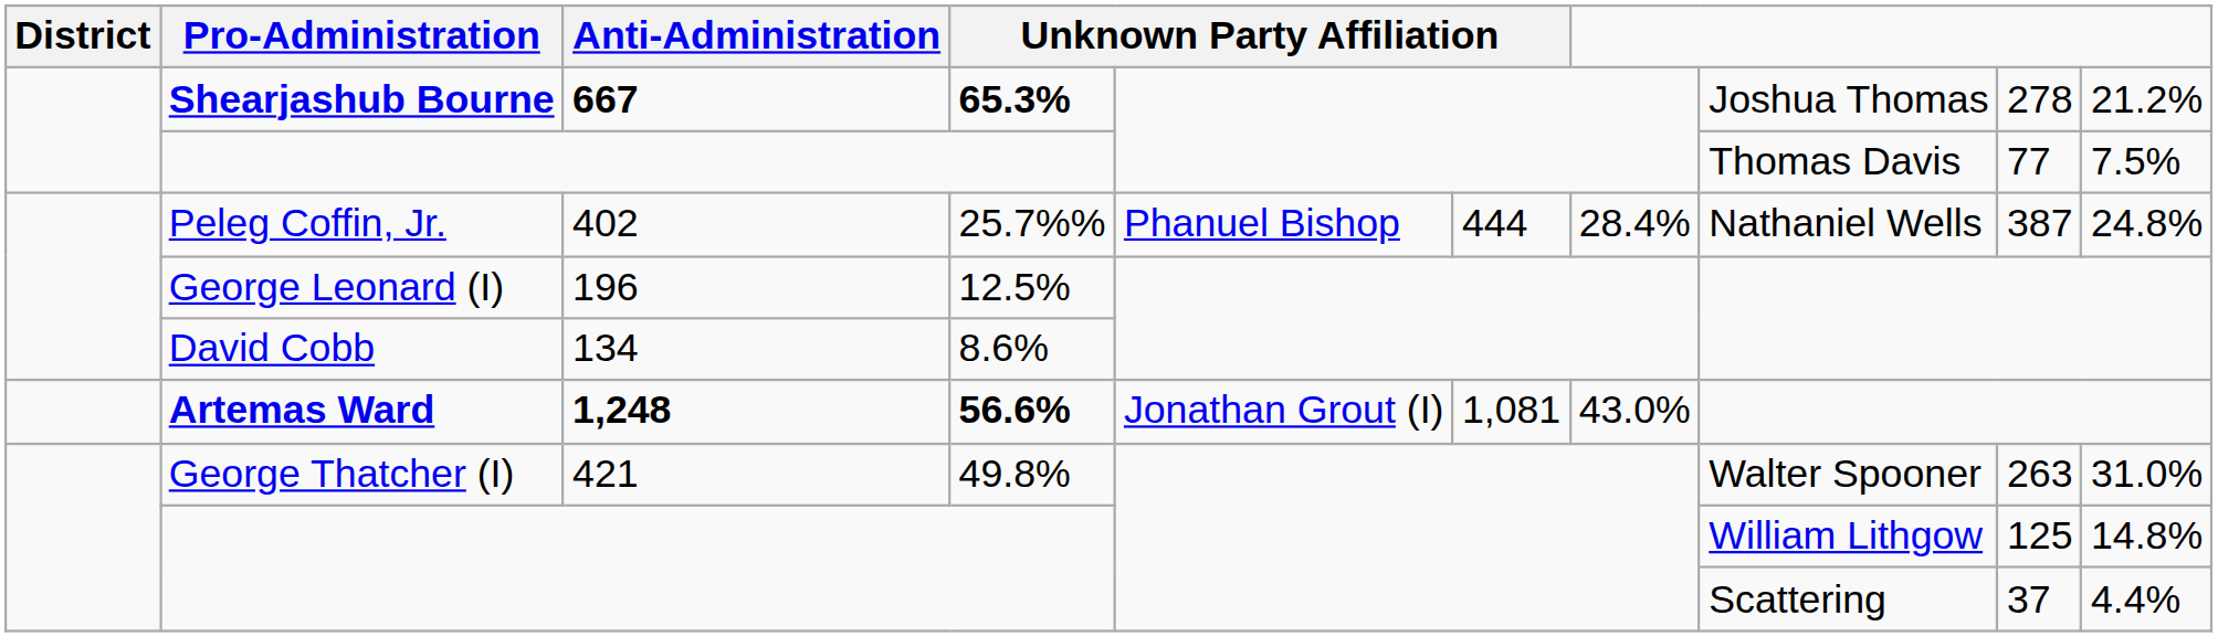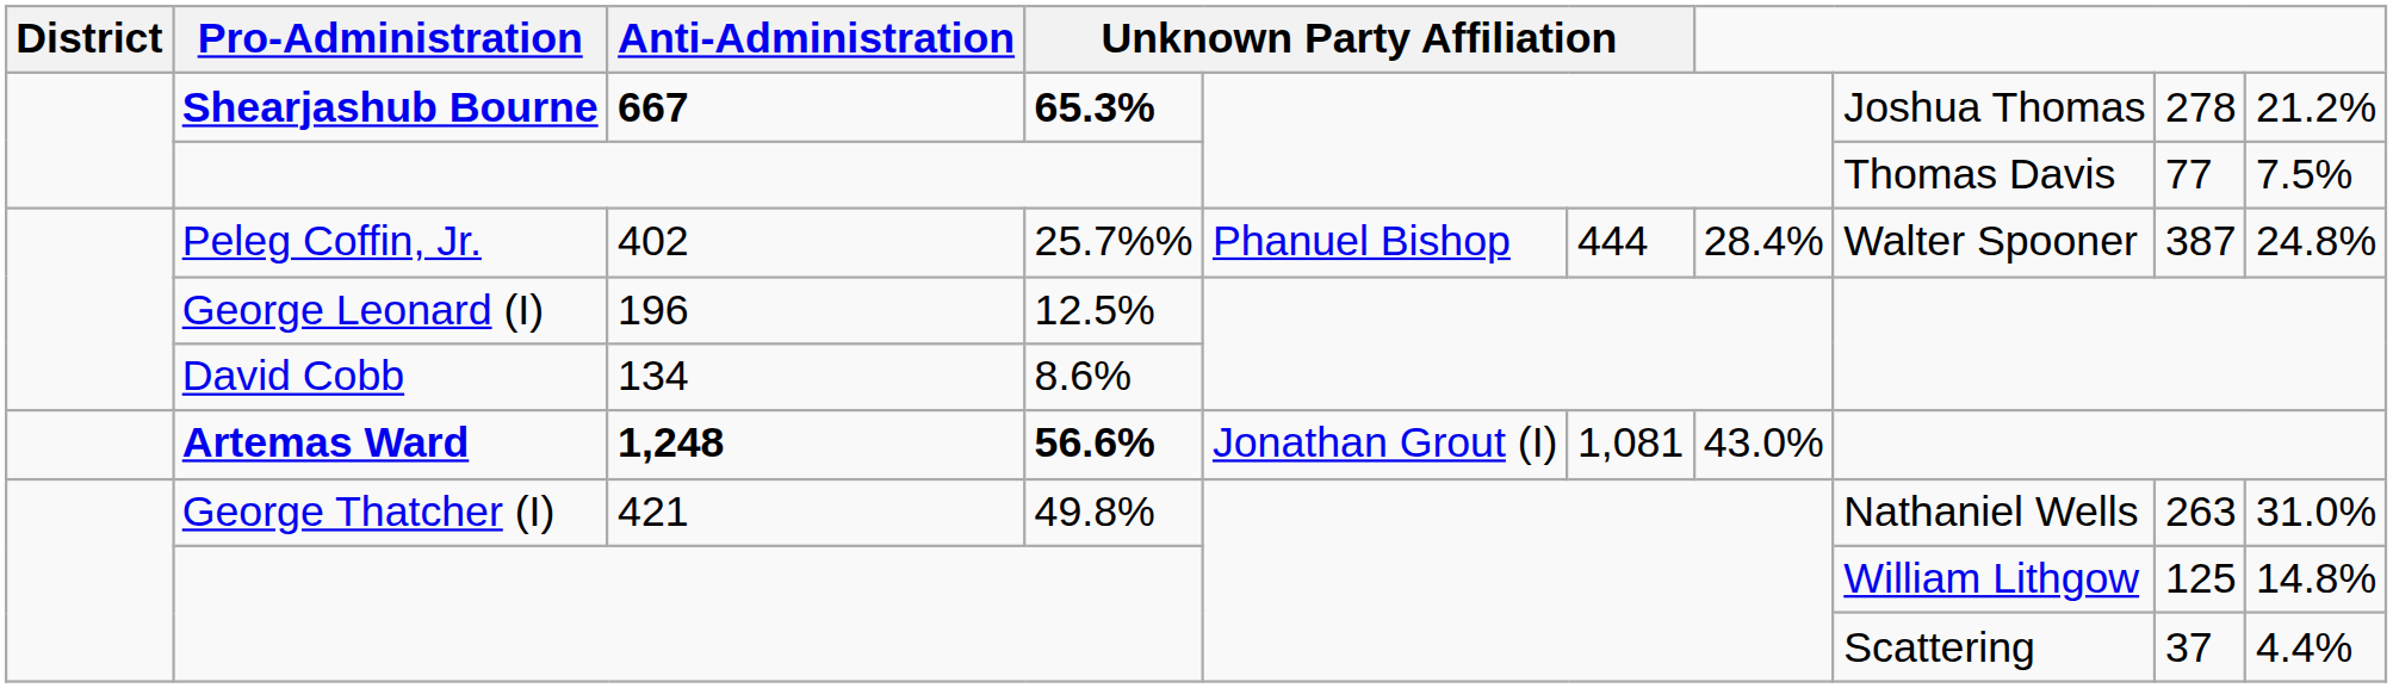 <table class=wikitable>
 <tr>
 <th>District</th>
 <th><a href='#'>Pro-Administration</a></th>
 <th><a href='#'>Anti-Administration</a></th>
 <th colspan="3">Unknown Party Affiliation</th>
 </tr>
 <tr>
 <td rowspan=2></td>
 <td><strong><a href='#'>Shearjashub Bourne</a></strong></td>
 <td><strong>667</strong></td>
 <td><strong>65.3%</strong></td>
 <td rowspan=2 colspan=3></td>
 <td>Joshua Thomas</td>
 <td>278</td>
 <td>21.2%</td>
 </tr>
 <tr>
 <td colspan=3></td>
 <td>Thomas Davis</td>
 <td>77</td>
 <td>7.5%</td>
 </tr>
 <tr>
 <td rowspan=3></td>
 <td><a href='#'>Peleg Coffin, Jr.</a></td>
 <td>402</td>
 <td>25.7%%</td>
 <td><a href='#'>Phanuel Bishop</a></td>
 <td>444</td>
 <td>28.4%</td>
-<td>Nathaniel Wells</td>
+<td>Walter Spooner</td>
 <td>387</td>
 <td>24.8%</td>
 </tr>
 <tr>
 <td><a href='#'>George Leonard</a> (I)</td>
 <td>196</td>
 <td>12.5%</td>
 <td colspan=3 rowspan=2></td>
 <td colspan=3 rowspan=2></td>
 </tr>
 <tr>
 <td><a href='#'>David Cobb</a></td>
 <td>134</td>
 <td>8.6%</td>
 </tr>
 <tr>
 <td></td>
 <td><strong><a href='#'>Artemas Ward</a></strong></td>
 <td><strong>1,248</strong></td>
 <td><strong>56.6%</strong></td>
 <td><a href='#'>Jonathan Grout</a> (I)</td>
 <td>1,081</td>
 <td>43.0%</td>
 <td colspan=3></td>
 </tr>
 <tr>
 <td rowspan=3></td>
 <td><a href='#'>George Thatcher</a> (I)</td>
 <td>421</td>
 <td>49.8%</td>
 <td colspan=3 rowspan=3></td>
-<td>Walter Spooner</td>
+<td>Nathaniel Wells</td>
 <td>263</td>
 <td>31.0%</td>
 </tr>
 <tr>
 <td rowspan=2 colspan=3></td>
 <td><a href='#'>William Lithgow</a></td>
 <td>125</td>
 <td>14.8%</td>
 </tr>
 <tr>
 <td>Scattering</td>
 <td>37</td>
 <td>4.4%</td>
 </tr>
 </table>
